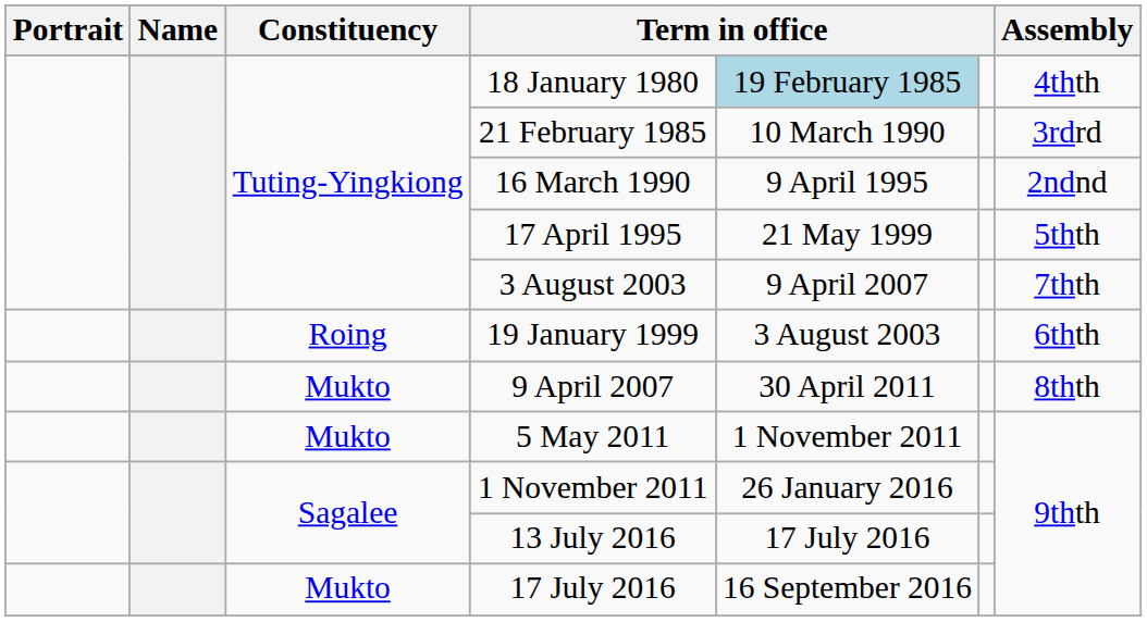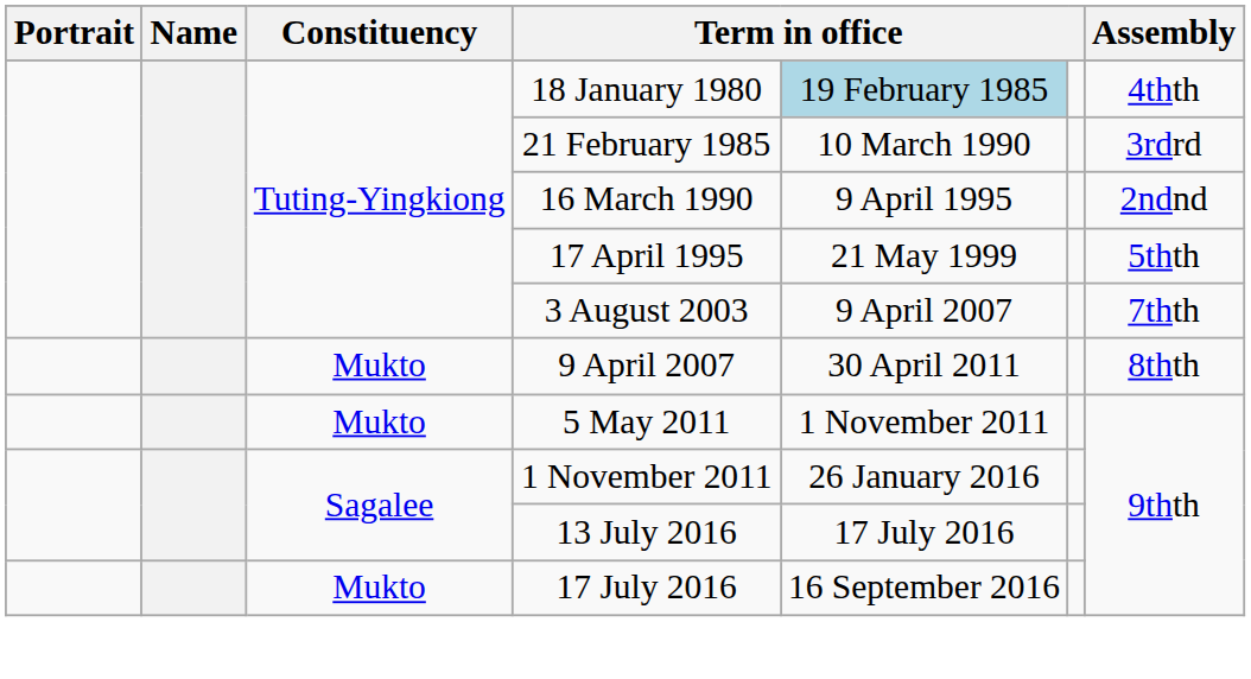 <table class="wikitable sortable" style="text-align:center">
 <tr>
 <th class="unsortable" scope="col">Portrait</th>
 <th scope="col" class="sortable">Name</th>
 <th scope="col">Constituency</th>
 <th colspan="3" scope="colgroup">Term in office</th>
 <th scope="col">Assembly</th>
 </tr>
 <tr>
 <td rowspan="5"></td>
 <th scope="row"  rowspan="5"></th>
 <td rowspan="5"><a href='#'>Tuting-Yingkiong</a></td>
 <td>18 January 1980</td>
 <td style="background: lightblue;">19 February 1985</td>
 <td></td>
 <td><a href='#'>4th</a>th</td>
 </tr>
 <tr>
 <td>21 February 1985</td>
 <td>10 March 1990</td>
 <td></td>
 <td><a href='#'>3rd</a>rd</td>
 </tr>
 <tr align="center">
 <td>16 March 1990</td>
 <td>9 April 1995</td>
 <td></td>
 <td><a href='#'>2nd</a>nd</td>
 </tr>
 <tr align="center">
 <td>17 April 1995</td>
 <td>21 May 1999</td>
 <td></td>
 <td><a href='#'>5th</a>th</td>
 </tr>
 <tr align="center">
 <td>3 August 2003</td>
 <td>9 April 2007</td>
 <td></td>
 <td><a href='#'>7th</a>th</td>
 </tr>
 <tr align="center">
 <td></td>
 <th scope="row"></th>
-<td><a href='#'>Roing</a></td>
-<td>19 January 1999</td>
-<td>3 August 2003</td>
-<td></td>
-<td><a href='#'>6th</a>th</td>
-</tr>
-<tr align="center">
-<td></td>
-<th scope="row"></th>
 <td><a href='#'>Mukto</a></td>
 <td>9 April 2007</td>
 <td>30 April 2011</td>
 <td></td>
 <td><a href='#'>8th</a>th</td>
 </tr>
 <tr align="center">
 <td></td>
 <th scope="row"></th>
 <td><a href='#'>Mukto</a></td>
 <td>5 May 2011</td>
 <td>1 November 2011</td>
 <td></td>
 <td rowspan="4"><a href='#'>9th</a>th</td>
 </tr>
 <tr align="center">
 <td rowspan="2"></td>
 <th scope="row" rowspan="2"></th>
 <td rowspan="2"><a href='#'>Sagalee</a></td>
 <td>1 November 2011</td>
 <td>26 January 2016</td>
 <td></td>
 </tr>
 <tr align="center">
 <td>13 July 2016</td>
 <td>17 July 2016</td>
 <td></td>
 </tr>
 <tr align="center">
 <td></td>
 <th scope="row"></th>
 <td><a href='#'>Mukto</a></td>
 <td>17 July 2016</td>
 <td>16 September 2016</td>
 <td></td>
 </tr>
 </table>
